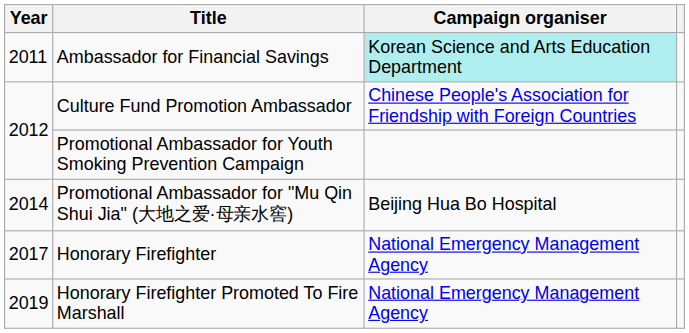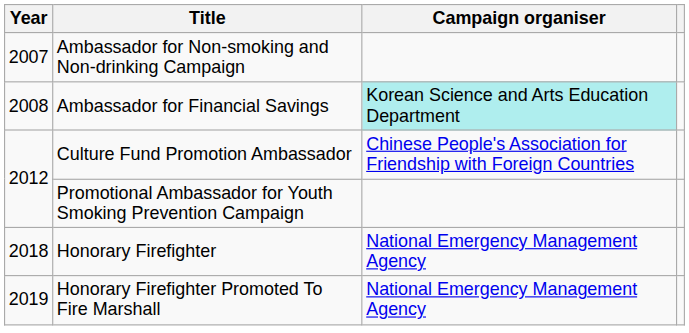 <table class="wikitable">
 <tr>
 <th scope="col">Year</th>
 <th scope="col">Title</th>
 <th>Campaign organiser</th>
 <th scope="col" class="unsortable"></th>
 </tr>
 <tr>
-<td>2011</td>
+<td>2007</td>
+<td>Ambassador for Non-smoking and Non-drinking Campaign</td>
+<td></td>
+<td></td>
+</tr>
+<tr>
+<td>2008</td>
 <td>Ambassador for Financial Savings</td>
 <td style="background: paleturquoise;">Korean Science and Arts Education Department</td>
 <td></td>
 </tr>
 <tr>
 <td rowspan="2">2012</td>
 <td>Culture Fund Promotion Ambassador</td>
 <td><a href='#'>Chinese People's Association for Friendship with Foreign Countries</a></td>
 <td></td>
 </tr>
 <tr>
 <td>Promotional Ambassador for Youth Smoking Prevention Campaign</td>
 <td></td>
 <td></td>
 </tr>
 <tr>
-<td>2014</td>
-<td>Promotional Ambassador for "Mu Qin Shui Jia" (大地之爱·母亲水窖)</td>
-<td>Beijing Hua Bo Hospital</td>
-<td></td>
-</tr>
-<tr>
-<td>2017</td>
+<td>2018</td>
 <td>Honorary Firefighter</td>
 <td><a href='#'>National Emergency Management Agency</a></td>
 <td></td>
 </tr>
 <tr>
 <td>2019</td>
 <td>Honorary Firefighter Promoted To Fire Marshall</td>
 <td><a href='#'>National Emergency Management Agency</a></td>
 <td></td>
 </tr>
 </table>
